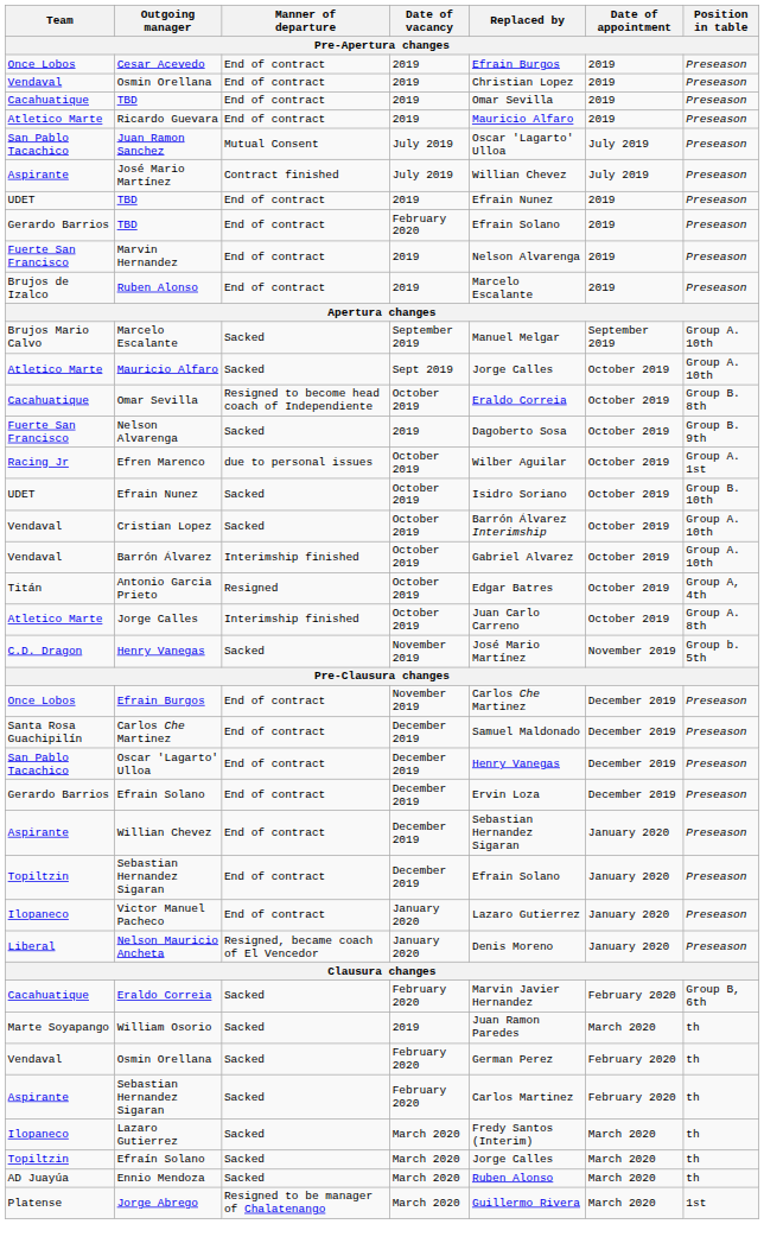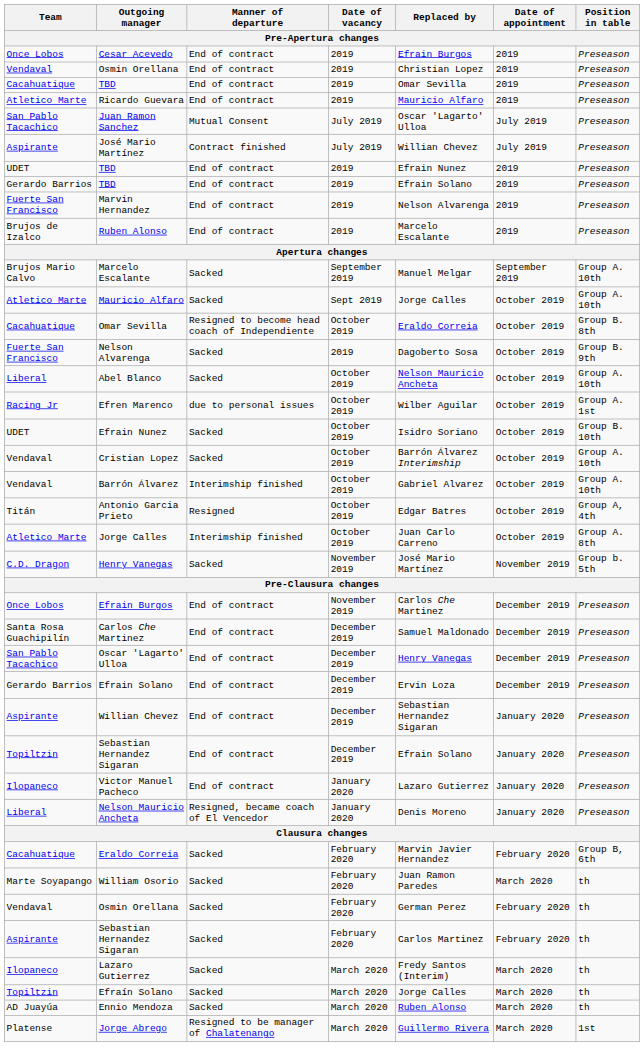 <table class="wikitable sortable">
 <tr>
 <th>Team</th>
 <th>Outgoing manager</th>
 <th>Manner of <br> departure</th>
 <th>Date of vacancy</th>
 <th>Replaced by</th>
 <th>Date of appointment</th>
 <th>Position <br> in table</th>
 </tr>
 <tr>
 <th colspan=7>Pre-Apertura changes</th>
 </tr>
 <tr>
 <td><a href='#'>Once Lobos</a></td>
 <td> <a href='#'>Cesar Acevedo</a></td>
 <td>End of contract</td>
 <td>2019</td>
 <td> <a href='#'>Efrain Burgos</a></td>
 <td>2019</td>
 <td><em>Preseason</em></td>
 </tr>
 <tr>
 <td><a href='#'>Vendaval</a></td>
 <td> Osmin Orellana</td>
 <td>End of contract</td>
 <td>2019</td>
 <td> Christian Lopez</td>
 <td>2019</td>
 <td><em>Preseason</em></td>
 </tr>
 <tr>
 <td><a href='#'>Cacahuatique</a></td>
 <td> <a href='#'>TBD</a></td>
 <td>End of contract</td>
 <td>2019</td>
 <td> Omar Sevilla</td>
 <td>2019</td>
 <td><em>Preseason</em></td>
 </tr>
 <tr>
 <td><a href='#'>Atletico Marte</a></td>
 <td> Ricardo Guevara</td>
 <td>End of contract</td>
 <td>2019</td>
 <td> <a href='#'>Mauricio Alfaro</a></td>
 <td>2019</td>
 <td><em>Preseason</em></td>
 </tr>
 <tr>
 <td><a href='#'>San Pablo Tacachico</a></td>
 <td> <a href='#'>Juan Ramon Sanchez</a></td>
 <td>Mutual Consent</td>
 <td>July 2019</td>
 <td> Oscar 'Lagarto' Ulloa</td>
 <td>July 2019</td>
 <td><em>Preseason</em></td>
 </tr>
 <tr>
 <td><a href='#'>Aspirante</a></td>
 <td> José Mario Martínez</td>
 <td>Contract finished</td>
 <td>July 2019</td>
 <td> Willian Chevez</td>
 <td>July 2019</td>
 <td><em>Preseason</em></td>
 </tr>
 <tr>
 <td>UDET</td>
 <td> <a href='#'>TBD</a></td>
 <td>End of contract</td>
 <td>2019</td>
 <td> Efrain Nunez</td>
 <td>2019</td>
 <td><em>Preseason</em></td>
 </tr>
 <tr>
 <td>Gerardo Barrios</td>
 <td> <a href='#'>TBD</a></td>
 <td>End of contract</td>
-<td>February 2020</td>
+<td>2019</td>
 <td> Efrain Solano</td>
 <td>2019</td>
 <td><em>Preseason</em></td>
 </tr>
 <tr>
 <td><a href='#'>Fuerte San Francisco</a></td>
 <td> Marvin Hernandez</td>
 <td>End of contract</td>
 <td>2019</td>
 <td> Nelson Alvarenga</td>
 <td>2019</td>
 <td><em>Preseason</em></td>
 </tr>
 <tr>
 <td>Brujos de Izalco</td>
 <td> <a href='#'>Ruben Alonso</a></td>
 <td>End of contract</td>
 <td>2019</td>
 <td> Marcelo Escalante</td>
 <td>2019</td>
 <td><em>Preseason</em></td>
 </tr>
 <tr>
 <th colspan=7>Apertura changes</th>
 </tr>
 <tr>
 <td>Brujos Mario Calvo</td>
 <td> Marcelo Escalante</td>
 <td>Sacked</td>
 <td>September 2019</td>
 <td> Manuel Melgar</td>
 <td>September 2019</td>
 <td>Group A. 10th</td>
 </tr>
 <tr>
 <td><a href='#'>Atletico Marte</a></td>
 <td> <a href='#'>Mauricio Alfaro</a></td>
 <td>Sacked</td>
 <td>Sept 2019</td>
 <td> Jorge Calles</td>
 <td>October 2019</td>
 <td>Group A. 10th</td>
 </tr>
 <tr>
 <td><a href='#'>Cacahuatique</a></td>
 <td> Omar Sevilla</td>
 <td>Resigned to become head coach of Independiente</td>
 <td>October 2019</td>
 <td> <a href='#'>Eraldo Correia</a></td>
 <td>October 2019</td>
 <td>Group B. 8th</td>
 </tr>
 <tr>
 <td><a href='#'>Fuerte San Francisco</a></td>
 <td> Nelson Alvarenga</td>
 <td>Sacked</td>
 <td>2019</td>
 <td> Dagoberto Sosa</td>
 <td>October 2019</td>
 <td>Group B. 9th</td>
+</tr>
+<tr>
+<td><a href='#'>Liberal</a></td>
+<td> Abel Blanco</td>
+<td>Sacked</td>
+<td>October 2019</td>
+<td> <a href='#'>Nelson Mauricio Ancheta</a></td>
+<td>October 2019</td>
+<td>Group A. 10th</td>
 </tr>
 <tr>
 <td><a href='#'>Racing Jr</a></td>
 <td> Efren Marenco</td>
 <td>due to personal issues</td>
 <td>October 2019</td>
 <td> Wilber Aguilar</td>
 <td>October 2019</td>
 <td>Group A. 1st</td>
 </tr>
 <tr>
 <td>UDET</td>
 <td> Efrain Nunez</td>
 <td>Sacked</td>
 <td>October 2019</td>
 <td> Isidro Soriano</td>
 <td>October 2019</td>
 <td>Group B. 10th</td>
 </tr>
 <tr>
 <td>Vendaval</td>
 <td> Cristian Lopez</td>
 <td>Sacked</td>
 <td>October 2019</td>
 <td> Barrón Álvarez <em>Interimship</em></td>
 <td>October 2019</td>
 <td>Group A. 10th</td>
 </tr>
 <tr>
 <td>Vendaval</td>
 <td> Barrón Álvarez</td>
 <td>Interimship finished</td>
 <td>October 2019</td>
 <td> Gabriel Alvarez</td>
 <td>October 2019</td>
 <td>Group A. 10th</td>
 </tr>
 <tr>
 <td>Titán</td>
 <td> Antonio Garcia Prieto</td>
 <td>Resigned</td>
 <td>October 2019</td>
 <td> Edgar Batres</td>
 <td>October 2019</td>
 <td>Group A, 4th</td>
 </tr>
 <tr>
 <td><a href='#'>Atletico Marte</a></td>
 <td> Jorge Calles</td>
 <td>Interimship finished</td>
 <td>October 2019</td>
 <td> Juan Carlo Carreno</td>
 <td>October 2019</td>
 <td>Group A. 8th</td>
 </tr>
 <tr>
 <td><a href='#'>C.D. Dragon</a></td>
 <td> <a href='#'>Henry Vanegas</a></td>
 <td>Sacked</td>
 <td>November 2019</td>
 <td> José Mario Martínez</td>
 <td>November 2019</td>
 <td>Group b. 5th</td>
 </tr>
 <tr>
 <th colspan=7>Pre-Clausura changes</th>
 </tr>
 <tr>
 <td><a href='#'>Once Lobos</a></td>
 <td> <a href='#'>Efrain Burgos</a></td>
 <td>End of contract</td>
 <td>November 2019</td>
 <td> Carlos <em>Che</em> Martinez</td>
 <td>December 2019</td>
 <td><em>Preseason</em></td>
 </tr>
 <tr>
 <td>Santa Rosa Guachipilín</td>
 <td> Carlos <em>Che</em> Martinez</td>
 <td>End of contract</td>
 <td>December 2019</td>
 <td> Samuel Maldonado</td>
 <td>December 2019</td>
 <td><em>Preseason</em></td>
 </tr>
 <tr>
 <td><a href='#'>San Pablo Tacachico</a></td>
 <td> Oscar 'Lagarto' Ulloa</td>
 <td>End of contract</td>
 <td>December 2019</td>
 <td> <a href='#'>Henry Vanegas</a></td>
 <td>December 2019</td>
 <td><em>Preseason</em></td>
 </tr>
 <tr>
 <td>Gerardo Barrios</td>
 <td> Efrain Solano</td>
 <td>End of contract</td>
 <td>December 2019</td>
 <td> Ervin Loza</td>
 <td>December 2019</td>
 <td><em>Preseason</em></td>
 </tr>
 <tr>
 <td><a href='#'>Aspirante</a></td>
 <td> Willian Chevez</td>
 <td>End of contract</td>
 <td>December 2019</td>
 <td> Sebastian Hernandez Sigaran</td>
 <td>January 2020</td>
 <td><em>Preseason</em></td>
 </tr>
 <tr>
 <td><a href='#'>Topiltzin</a></td>
 <td> Sebastian Hernandez Sigaran</td>
 <td>End of contract</td>
 <td>December 2019</td>
 <td> Efrain Solano</td>
 <td>January 2020</td>
 <td><em>Preseason</em></td>
 </tr>
 <tr>
 <td><a href='#'>Ilopaneco</a></td>
 <td> Victor Manuel Pacheco</td>
 <td>End of contract</td>
 <td>January 2020</td>
 <td> Lazaro Gutierrez</td>
 <td>January 2020</td>
 <td><em>Preseason</em></td>
 </tr>
 <tr>
 <td><a href='#'>Liberal</a></td>
 <td> <a href='#'>Nelson Mauricio Ancheta</a></td>
 <td>Resigned, became coach of El Vencedor</td>
 <td>January 2020</td>
 <td> Denis Moreno</td>
 <td>January 2020</td>
 <td><em>Preseason</em></td>
 </tr>
 <tr>
 <th colspan=7>Clausura changes</th>
 </tr>
 <tr>
 <td><a href='#'>Cacahuatique</a></td>
 <td> <a href='#'>Eraldo Correia</a></td>
 <td>Sacked</td>
 <td>February 2020</td>
 <td> Marvin Javier Hernandez</td>
 <td>February 2020</td>
 <td>Group B, 6th</td>
 </tr>
 <tr>
 <td>Marte Soyapango</td>
 <td> William Osorio</td>
 <td>Sacked</td>
-<td>2019</td>
+<td>February 2020</td>
 <td> Juan Ramon Paredes</td>
 <td>March 2020</td>
 <td>th</td>
 </tr>
 <tr>
 <td>Vendaval</td>
 <td> Osmin Orellana</td>
 <td>Sacked</td>
 <td>February 2020</td>
 <td> German Perez</td>
 <td>February 2020</td>
 <td>th</td>
 </tr>
 <tr>
 <td><a href='#'>Aspirante</a></td>
 <td> Sebastian Hernandez Sigaran</td>
 <td>Sacked</td>
 <td>February 2020</td>
 <td> Carlos Martinez</td>
 <td>February  2020</td>
 <td>th</td>
 </tr>
 <tr>
 <td><a href='#'>Ilopaneco</a></td>
 <td> Lazaro Gutierrez</td>
 <td>Sacked</td>
 <td>March 2020</td>
 <td> Fredy Santos (Interim)</td>
 <td>March 2020</td>
 <td>th</td>
 </tr>
 <tr>
 <td><a href='#'>Topiltzin</a></td>
 <td> Efraín Solano</td>
 <td>Sacked</td>
 <td>March 2020</td>
 <td> Jorge Calles</td>
 <td>March 2020</td>
 <td>th</td>
 </tr>
 <tr>
 <td>AD Juayúa</td>
 <td> Ennio Mendoza</td>
 <td>Sacked</td>
 <td>March 2020</td>
 <td> <a href='#'>Ruben Alonso</a></td>
 <td>March 2020</td>
 <td>th</td>
 </tr>
 <tr>
 <td>Platense</td>
 <td> <a href='#'>Jorge Abrego</a></td>
 <td>Resigned to be manager of <a href='#'>Chalatenango</a></td>
 <td>March 2020</td>
 <td> <a href='#'>Guillermo Rivera</a></td>
 <td>March 2020</td>
 <td>1st</td>
 </tr>
 </table>
